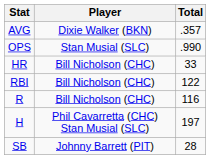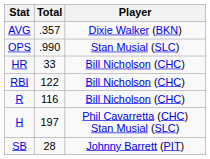 <table class="wikitable" style="text-align:center;">
 <tr>
 <th style="width:15%;">Stat</th>
+<th style="width:15%;">Total</th>
 <th>Player</th>
-<th style="width:15%;">Total</th>
 </tr>
 <tr>
 <td><a href='#'>AVG</a></td>
+<td>.357</td>
 <td><a href='#'>Dixie Walker</a> (<a href='#'>BKN</a>)</td>
-<td>.357</td>
 </tr>
 <tr>
 <td><a href='#'>OPS</a></td>
+<td>.990</td>
 <td><a href='#'>Stan Musial</a> (<a href='#'>SLC</a>)</td>
-<td>.990</td>
 </tr>
 <tr>
 <td><a href='#'>HR</a></td>
+<td>33</td>
 <td><a href='#'>Bill Nicholson</a> (<a href='#'>CHC</a>)</td>
-<td>33</td>
 </tr>
 <tr>
 <td><a href='#'>RBI</a></td>
+<td>122</td>
 <td><a href='#'>Bill Nicholson</a> (<a href='#'>CHC</a>)</td>
-<td>122</td>
 </tr>
 <tr>
 <td><a href='#'>R</a></td>
+<td>116</td>
 <td><a href='#'>Bill Nicholson</a> (<a href='#'>CHC</a>)</td>
-<td>116</td>
 </tr>
 <tr>
 <td><a href='#'>H</a></td>
+<td>197</td>
 <td><a href='#'>Phil Cavarretta</a> (<a href='#'>CHC</a>)<br><a href='#'>Stan Musial</a> (<a href='#'>SLC</a>)</td>
-<td>197</td>
 </tr>
 <tr>
 <td><a href='#'>SB</a></td>
+<td>28</td>
 <td><a href='#'>Johnny Barrett</a> (<a href='#'>PIT</a>)</td>
-<td>28</td>
 </tr>
 </table>
